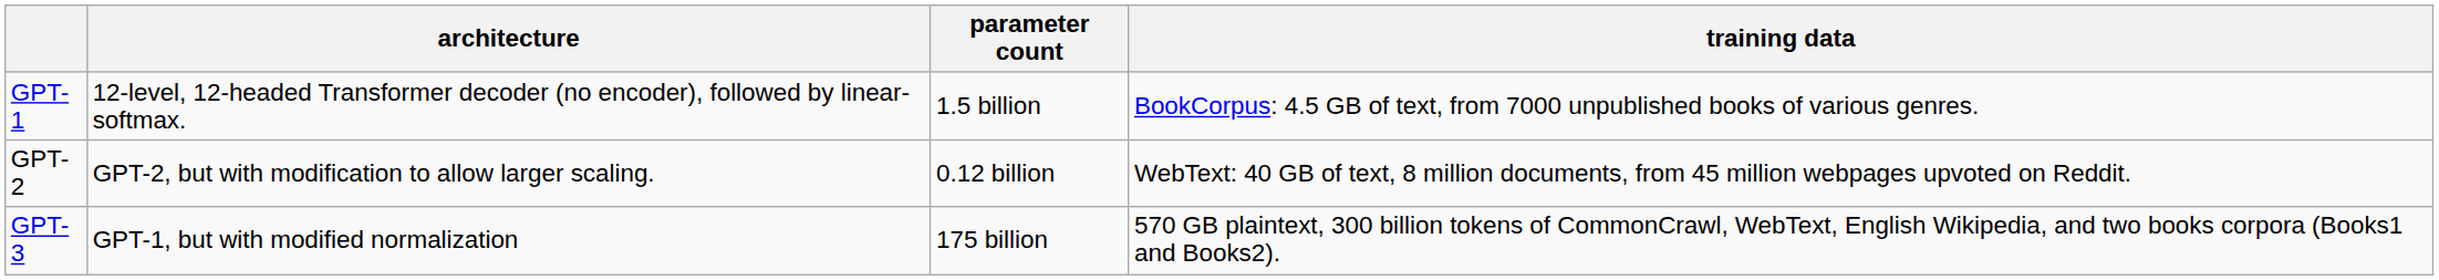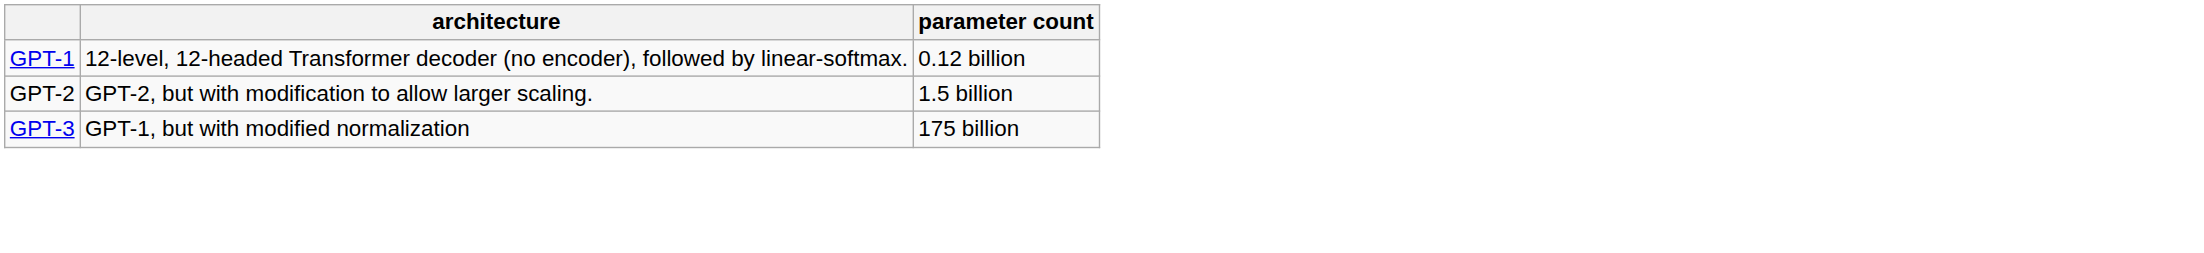 <table class="wikitable">
 <tr>
 <th></th>
 <th>architecture</th>
 <th>parameter count</th>
-<th>training data</th>
 </tr>
 <tr>
 <td><a href='#'>GPT-1</a></td>
 <td>12-level, 12-headed Transformer decoder (no encoder), followed by linear-softmax.</td>
-<td>1.5 billion</td>
-<td><a href='#'>BookCorpus</a>: 4.5 GB of text, from 7000 unpublished books of various genres.</td>
+<td>0.12 billion</td>
 </tr>
 <tr>
 <td>GPT-2</td>
 <td>GPT-2, but with modification to allow larger scaling.</td>
-<td>0.12 billion</td>
-<td>WebText: 40 GB of text, 8 million documents, from 45 million webpages upvoted on Reddit.</td>
+<td>1.5 billion</td>
 </tr>
 <tr>
 <td><a href='#'>GPT-3</a></td>
 <td>GPT-1, but with modified normalization</td>
 <td>175 billion</td>
-<td>570 GB plaintext, 300 billion tokens of CommonCrawl, WebText, English Wikipedia, and two books corpora (Books1 and Books2).</td>
 </tr>
 </table>
